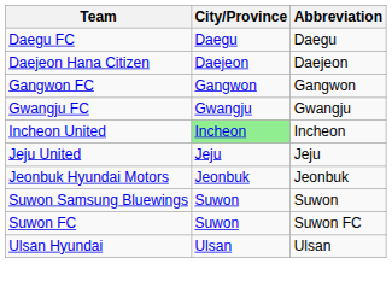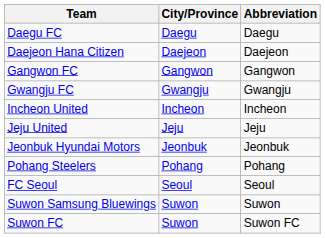 <table class="wikitable" style="text-align:left">
 <tr>
 <th>Team</th>
 <th>City/Province</th>
 <th>Abbreviation</th>
 </tr>
 <tr>
 <td><a href='#'>Daegu FC</a></td>
 <td><a href='#'>Daegu</a></td>
 <td>Daegu</td>
 </tr>
 <tr>
 <td><a href='#'>Daejeon Hana Citizen</a></td>
 <td><a href='#'>Daejeon</a></td>
 <td>Daejeon</td>
 </tr>
 <tr>
 <td><a href='#'>Gangwon FC</a></td>
 <td><a href='#'>Gangwon</a></td>
 <td>Gangwon</td>
 </tr>
 <tr>
 <td><a href='#'>Gwangju FC</a></td>
 <td><a href='#'>Gwangju</a></td>
 <td>Gwangju</td>
 </tr>
 <tr>
 <td><a href='#'>Incheon United</a></td>
-<td style="background: lightgreen;"><a href='#'>Incheon</a></td>
+<td><a href='#'>Incheon</a></td>
 <td>Incheon</td>
 </tr>
 <tr>
 <td><a href='#'>Jeju United</a></td>
 <td><a href='#'>Jeju</a></td>
 <td>Jeju</td>
 </tr>
 <tr>
 <td><a href='#'>Jeonbuk Hyundai Motors</a></td>
 <td><a href='#'>Jeonbuk</a></td>
 <td>Jeonbuk</td>
 </tr>
 <tr>
+<td><a href='#'>Pohang Steelers</a></td>
+<td><a href='#'>Pohang</a></td>
+<td>Pohang</td>
+</tr>
+<tr>
+<td><a href='#'>FC Seoul</a></td>
+<td><a href='#'>Seoul</a></td>
+<td>Seoul</td>
+</tr>
+<tr>
 <td><a href='#'>Suwon Samsung Bluewings</a></td>
 <td><a href='#'>Suwon</a></td>
 <td>Suwon</td>
 </tr>
 <tr>
 <td><a href='#'>Suwon FC</a></td>
 <td><a href='#'>Suwon</a></td>
 <td>Suwon FC</td>
 </tr>
-<tr>
-<td><a href='#'>Ulsan Hyundai</a></td>
-<td><a href='#'>Ulsan</a></td>
-<td>Ulsan</td>
-</tr>
 </table>
